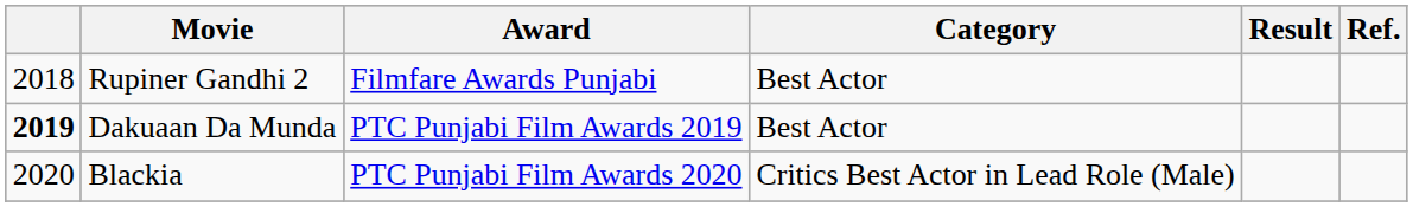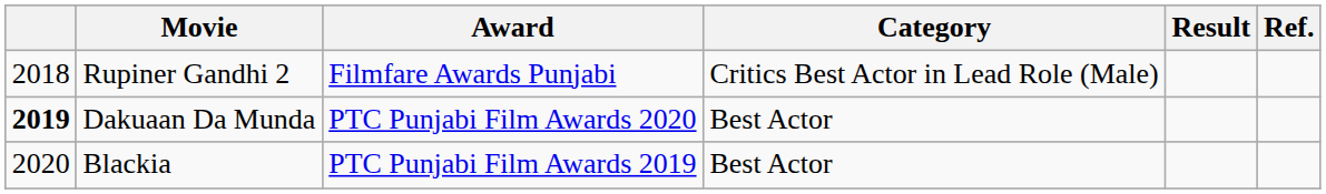 <table class="wikitable sortable">
 <tr>
 <th></th>
 <th>Movie</th>
 <th>Award</th>
 <th>Category</th>
 <th>Result</th>
 <th>Ref.</th>
 </tr>
 <tr>
 <td>2018</td>
 <td>Rupiner Gandhi 2</td>
 <td><a href='#'>Filmfare Awards Punjabi</a></td>
-<td>Best Actor</td>
+<td>Critics Best Actor in Lead Role (Male)</td>
 <td></td>
 <td></td>
 </tr>
 <tr>
 <td><strong>2019</strong></td>
 <td>Dakuaan Da Munda</td>
-<td><a href='#'>PTC Punjabi Film Awards 2019</a></td>
+<td><a href='#'>PTC Punjabi Film Awards 2020</a></td>
 <td>Best Actor</td>
 <td></td>
 <td></td>
 </tr>
 <tr>
 <td>2020</td>
 <td>Blackia</td>
-<td><a href='#'>PTC Punjabi Film Awards 2020</a></td>
-<td>Critics Best Actor in Lead Role (Male)</td>
+<td><a href='#'>PTC Punjabi Film Awards 2019</a></td>
+<td>Best Actor</td>
 <td></td>
 <td></td>
 </tr>
 </table>
